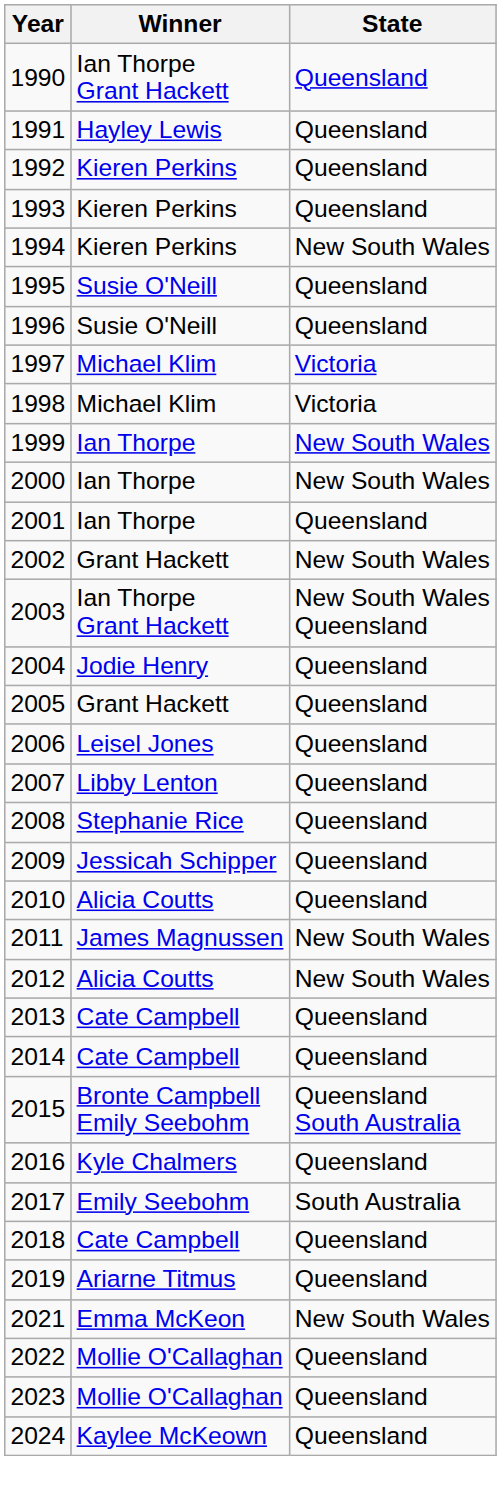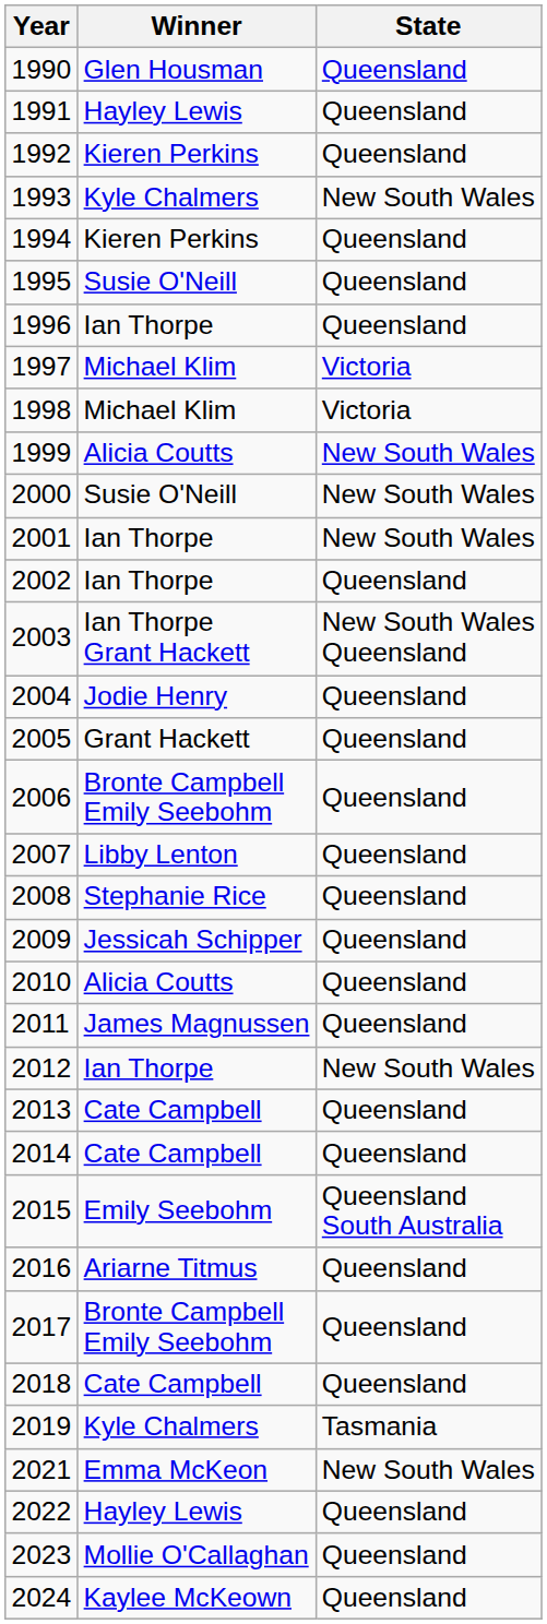 <table class="wikitable">
 <tr>
 <th>Year</th>
 <th>Winner</th>
 <th>State</th>
 </tr>
 <tr>
 <td>1990</td>
-<td>Ian Thorpe<br><a href='#'>Grant Hackett</a></td>
+<td><a href='#'>Glen Housman</a></td>
 <td><a href='#'>Queensland</a></td>
 </tr>
 <tr>
 <td>1991</td>
 <td><a href='#'>Hayley Lewis</a></td>
 <td>Queensland</td>
 </tr>
 <tr>
 <td>1992</td>
 <td><a href='#'>Kieren Perkins</a></td>
 <td>Queensland</td>
 </tr>
 <tr>
 <td>1993</td>
-<td>Kieren Perkins</td>
-<td>Queensland</td>
+<td><a href='#'>Kyle Chalmers</a></td>
+<td>New South Wales</td>
 </tr>
 <tr>
 <td>1994</td>
 <td>Kieren Perkins</td>
-<td>New South Wales</td>
+<td>Queensland</td>
 </tr>
 <tr>
 <td>1995</td>
 <td><a href='#'>Susie O'Neill</a></td>
 <td>Queensland</td>
 </tr>
 <tr>
 <td>1996</td>
-<td>Susie O'Neill</td>
+<td>Ian Thorpe</td>
 <td>Queensland</td>
 </tr>
 <tr>
 <td>1997</td>
 <td><a href='#'>Michael Klim</a></td>
 <td><a href='#'>Victoria</a></td>
 </tr>
 <tr>
 <td>1998</td>
 <td>Michael Klim</td>
 <td>Victoria</td>
 </tr>
 <tr>
 <td>1999</td>
-<td><a href='#'>Ian Thorpe</a></td>
+<td><a href='#'>Alicia Coutts</a></td>
 <td><a href='#'>New South Wales</a></td>
 </tr>
 <tr>
 <td>2000</td>
-<td>Ian Thorpe</td>
+<td>Susie O'Neill</td>
 <td>New South Wales</td>
 </tr>
 <tr>
 <td>2001</td>
 <td>Ian Thorpe</td>
-<td>Queensland</td>
+<td>New South Wales</td>
 </tr>
 <tr>
 <td>2002</td>
-<td>Grant Hackett</td>
-<td>New South Wales</td>
+<td>Ian Thorpe</td>
+<td>Queensland</td>
 </tr>
 <tr>
 <td>2003</td>
 <td>Ian Thorpe<br><a href='#'>Grant Hackett</a></td>
 <td>New South Wales<br>Queensland</td>
 </tr>
 <tr>
 <td>2004</td>
 <td><a href='#'>Jodie Henry</a></td>
 <td>Queensland</td>
 </tr>
 <tr>
 <td>2005</td>
 <td>Grant Hackett</td>
 <td>Queensland</td>
 </tr>
 <tr>
 <td>2006</td>
-<td><a href='#'>Leisel Jones</a></td>
+<td><a href='#'>Bronte Campbell</a><br><a href='#'>Emily Seebohm</a></td>
 <td>Queensland</td>
 </tr>
 <tr>
 <td>2007</td>
 <td><a href='#'>Libby Lenton</a></td>
 <td>Queensland</td>
 </tr>
 <tr>
 <td>2008</td>
 <td><a href='#'>Stephanie Rice</a></td>
 <td>Queensland</td>
 </tr>
 <tr>
 <td>2009</td>
 <td><a href='#'>Jessicah Schipper</a></td>
 <td>Queensland</td>
 </tr>
 <tr>
 <td>2010</td>
 <td><a href='#'>Alicia Coutts</a></td>
 <td>Queensland</td>
 </tr>
 <tr>
 <td>2011</td>
 <td><a href='#'>James Magnussen</a></td>
-<td>New South Wales</td>
+<td>Queensland</td>
 </tr>
 <tr>
 <td>2012</td>
-<td><a href='#'>Alicia Coutts</a></td>
+<td><a href='#'>Ian Thorpe</a></td>
 <td>New South Wales</td>
 </tr>
 <tr>
 <td>2013</td>
 <td><a href='#'>Cate Campbell</a></td>
 <td>Queensland</td>
 </tr>
 <tr>
 <td>2014</td>
 <td><a href='#'>Cate Campbell</a></td>
 <td>Queensland</td>
 </tr>
 <tr>
 <td>2015</td>
-<td><a href='#'>Bronte Campbell</a><br><a href='#'>Emily Seebohm</a></td>
+<td><a href='#'>Emily Seebohm</a></td>
 <td>Queensland <br> <a href='#'>South Australia</a></td>
 </tr>
 <tr>
 <td>2016</td>
-<td><a href='#'>Kyle Chalmers</a></td>
+<td><a href='#'>Ariarne Titmus</a></td>
 <td>Queensland</td>
 </tr>
 <tr>
 <td>2017</td>
-<td><a href='#'>Emily Seebohm</a></td>
-<td>South Australia</td>
+<td><a href='#'>Bronte Campbell</a><br><a href='#'>Emily Seebohm</a></td>
+<td>Queensland</td>
 </tr>
 <tr>
 <td>2018</td>
 <td><a href='#'>Cate Campbell</a></td>
 <td>Queensland</td>
 </tr>
 <tr>
 <td>2019</td>
-<td><a href='#'>Ariarne Titmus</a></td>
-<td>Queensland</td>
+<td><a href='#'>Kyle Chalmers</a></td>
+<td>Tasmania</td>
 </tr>
 <tr>
 <td>2021</td>
 <td><a href='#'>Emma McKeon</a></td>
 <td>New South Wales</td>
 </tr>
 <tr>
 <td>2022</td>
-<td><a href='#'>Mollie O'Callaghan</a></td>
+<td><a href='#'>Hayley Lewis</a></td>
 <td>Queensland</td>
 </tr>
 <tr>
 <td>2023</td>
 <td><a href='#'>Mollie O'Callaghan</a></td>
 <td>Queensland</td>
 </tr>
 <tr>
 <td>2024</td>
 <td><a href='#'>Kaylee McKeown</a></td>
 <td>Queensland</td>
 </tr>
 </table>
